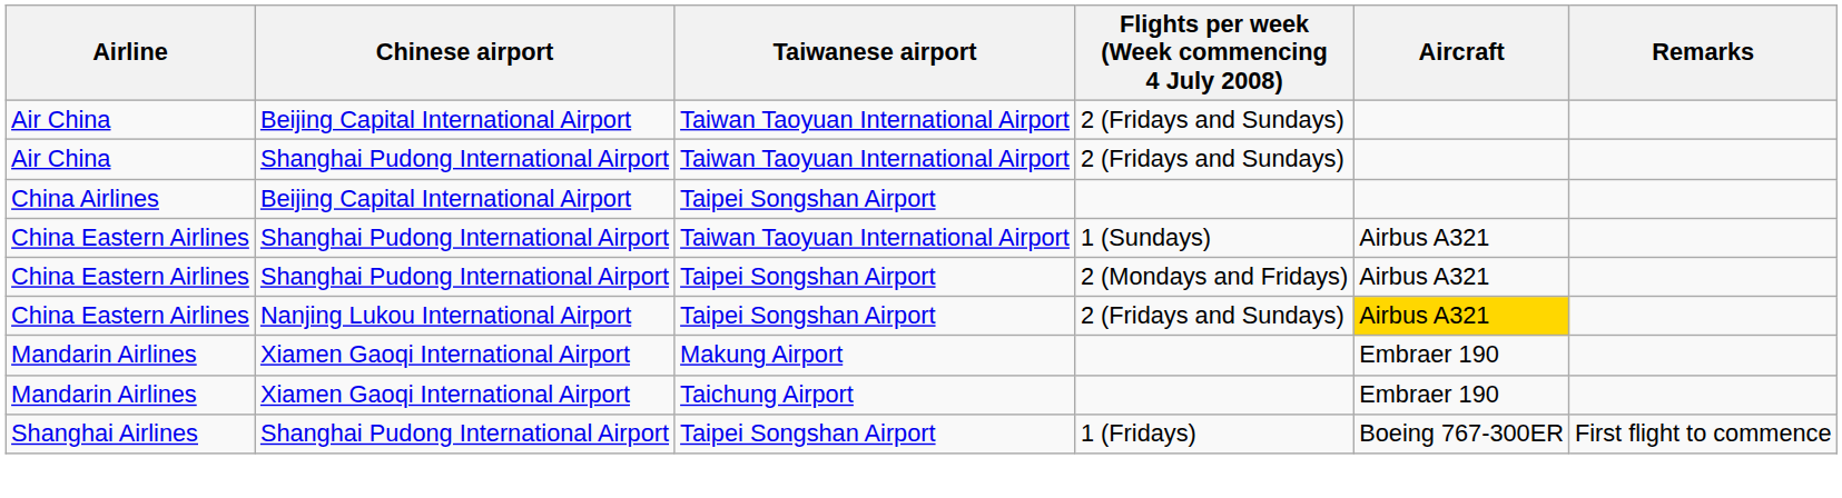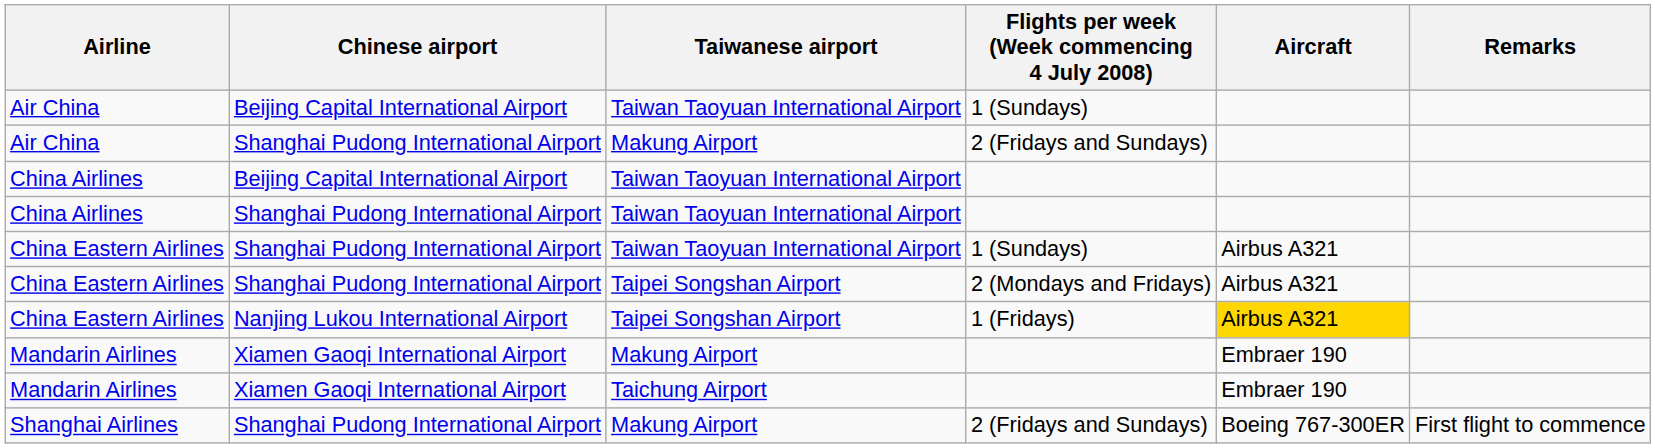 <table class="wikitable sortable" style="margin:1em auto; font-size:97%; text-align:left;">
 <tr>
 <th>Airline</th>
 <th>Chinese airport</th>
 <th>Taiwanese airport</th>
 <th>Flights per week<br>(Week commencing<br>4 July 2008)</th>
 <th>Aircraft</th>
 <th>Remarks</th>
 </tr>
 <tr>
 <td> <a href='#'>Air China</a></td>
 <td><a href='#'>Beijing Capital International Airport</a></td>
 <td><a href='#'>Taiwan Taoyuan International Airport</a></td>
-<td>2 (Fridays and Sundays)</td>
+<td>1 (Sundays)</td>
 <td></td>
 <td></td>
 </tr>
 <tr>
 <td> <a href='#'>Air China</a></td>
 <td><a href='#'>Shanghai Pudong International Airport</a></td>
-<td><a href='#'>Taiwan Taoyuan International Airport</a></td>
+<td><a href='#'>Makung Airport</a></td>
 <td>2 (Fridays and Sundays)</td>
 <td></td>
 <td></td>
 </tr>
 <tr>
 <td> <a href='#'>China Airlines</a></td>
 <td><a href='#'>Beijing Capital International Airport</a></td>
-<td><a href='#'>Taipei Songshan Airport</a></td>
+<td><a href='#'>Taiwan Taoyuan International Airport</a></td>
+<td></td>
+<td></td>
+<td></td>
+</tr>
+<tr>
+<td> <a href='#'>China Airlines</a></td>
+<td><a href='#'>Shanghai Pudong International Airport</a></td>
+<td><a href='#'>Taiwan Taoyuan International Airport</a></td>
 <td></td>
 <td></td>
 <td></td>
 </tr>
 <tr>
 <td> <a href='#'>China Eastern Airlines</a></td>
 <td><a href='#'>Shanghai Pudong International Airport</a></td>
 <td><a href='#'>Taiwan Taoyuan International Airport</a></td>
 <td>1 (Sundays)</td>
 <td>Airbus A321</td>
 <td></td>
 </tr>
 <tr>
 <td> <a href='#'>China Eastern Airlines</a></td>
 <td><a href='#'>Shanghai Pudong International Airport</a></td>
 <td><a href='#'>Taipei Songshan Airport</a></td>
 <td>2 (Mondays and Fridays)</td>
 <td>Airbus A321</td>
 <td></td>
 </tr>
 <tr>
 <td> <a href='#'>China Eastern Airlines</a></td>
 <td><a href='#'>Nanjing Lukou International Airport</a></td>
 <td><a href='#'>Taipei Songshan Airport</a></td>
-<td>2 (Fridays and Sundays)</td>
+<td>1 (Fridays)</td>
 <td style="background: gold;">Airbus A321</td>
 <td></td>
 </tr>
 <tr>
 <td> <a href='#'>Mandarin Airlines</a></td>
 <td><a href='#'>Xiamen Gaoqi International Airport</a></td>
 <td><a href='#'>Makung Airport</a></td>
 <td></td>
 <td>Embraer 190</td>
 <td></td>
 </tr>
 <tr>
 <td> <a href='#'>Mandarin Airlines</a></td>
 <td><a href='#'>Xiamen Gaoqi International Airport</a></td>
 <td><a href='#'>Taichung Airport</a></td>
 <td></td>
 <td>Embraer 190</td>
 <td></td>
 </tr>
 <tr>
 <td> <a href='#'>Shanghai Airlines</a></td>
 <td><a href='#'>Shanghai Pudong International Airport</a></td>
-<td><a href='#'>Taipei Songshan Airport</a></td>
-<td>1 (Fridays)</td>
+<td><a href='#'>Makung Airport</a></td>
+<td>2 (Fridays and Sundays)</td>
 <td>Boeing 767-300ER</td>
 <td>First flight to commence</td>
 </tr>
 </table>
